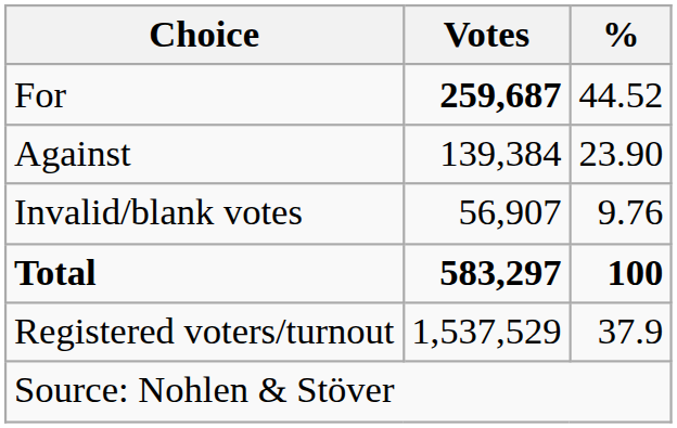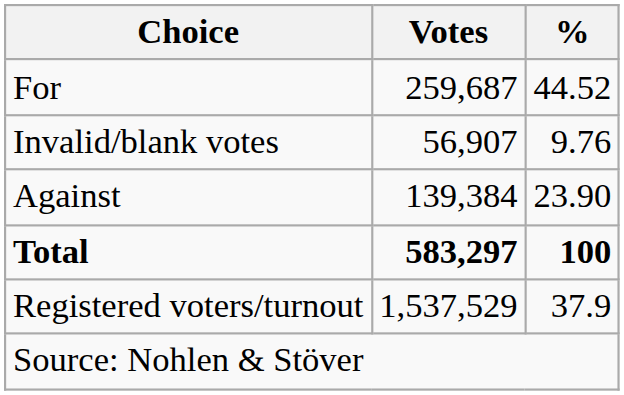 <table class=wikitable style=text-align:right>
 <tr>
 <th>Choice</th>
 <th>Votes</th>
 <th>%</th>
 </tr>
 <tr>
 <td align=left>For</td>
-<td><strong>259,687</strong></td>
+<td>259,687</td>
 <td>44.52</td>
+</tr>
+<tr>
+<td align=left>Invalid/blank votes</td>
+<td>56,907</td>
+<td>9.76</td>
 </tr>
 <tr>
 <td align=left>Against</td>
 <td>139,384</td>
 <td>23.90</td>
-</tr>
-<tr>
-<td align=left>Invalid/blank votes</td>
-<td>56,907</td>
-<td>9.76</td>
 </tr>
 <tr>
 <td align=left><strong>Total</strong></td>
 <td><strong>583,297</strong></td>
 <td><strong>100</strong></td>
 </tr>
 <tr>
 <td align=left>Registered voters/turnout</td>
 <td>1,537,529</td>
 <td>37.9</td>
 </tr>
 <tr>
 <td align=left colspan=3>Source: Nohlen & Stöver</td>
 </tr>
 </table>
